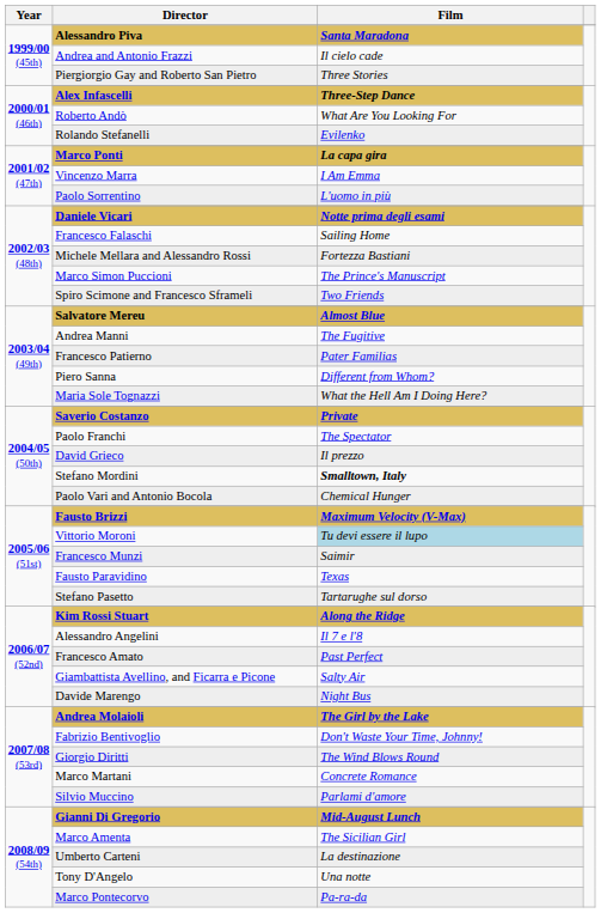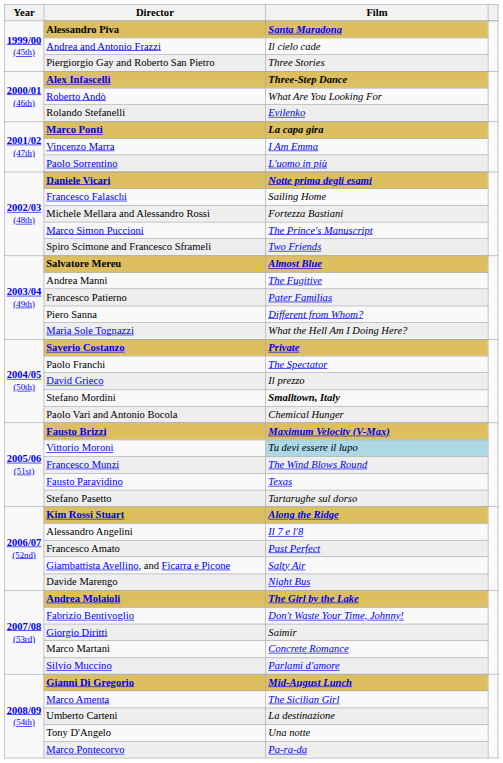 <table class="wikitable">
 <tr>
 <th width="8%">Year</th>
 <th width="45%">Director</th>
 <th width="45%">Film</th>
 <th width="2%" class="unsortable"></th>
 </tr>
 <tr>
 <td rowspan=4 style="text-align:center"><strong><a href='#'>1999/00</a></strong><br><small><a href='#'>(45th)</a></small></td>
 </tr>
 <tr>
 <td style="background:#DDBF5F"><strong>Alessandro Piva</strong></td>
 <td style="background:#DDBF5F"><strong><em><a href='#'>Santa Maradona</a></em></strong></td>
 <td rowspan=4 style="text-align:center"></td>
 </tr>
 <tr>
 <td><a href='#'>Andrea and Antonio Frazzi</a></td>
 <td><em>Il cielo cade</em></td>
 </tr>
 <tr style="background:#eee;">
 <td>Piergiorgio Gay and Roberto San Pietro</td>
 <td><em>Three Stories</em></td>
 </tr>
 <tr>
 <td rowspan=4 style="text-align:center"><strong><a href='#'>2000/01</a></strong><br><small><a href='#'>(46th)</a></small></td>
 </tr>
 <tr>
 <td style="background:#DDBF5F"><strong><a href='#'>Alex Infascelli</a></strong></td>
 <td style="background:#DDBF5F"><strong><em>Three-Step Dance</em></strong></td>
 <td rowspan=4 style="text-align:center"></td>
 </tr>
 <tr>
 <td><a href='#'>Roberto Andò</a></td>
 <td><em>What Are You Looking For</em></td>
 </tr>
 <tr style="background:#eee;">
 <td>Rolando Stefanelli</td>
 <td><em><a href='#'>Evilenko</a></em></td>
 </tr>
 <tr>
 <td rowspan=4 style="text-align:center"><strong><a href='#'>2001/02</a></strong><br><small><a href='#'>(47th)</a></small></td>
 </tr>
 <tr>
 <td style="background:#DDBF5F"><strong><a href='#'>Marco Ponti</a></strong></td>
 <td style="background:#DDBF5F"><strong><em>La capa gira</em></strong></td>
 <td rowspan=4 style="text-align:center"></td>
 </tr>
 <tr>
 <td><a href='#'>Vincenzo Marra</a></td>
 <td><em><a href='#'>I Am Emma</a></em></td>
 </tr>
 <tr style="background:#eee;">
 <td><a href='#'>Paolo Sorrentino</a></td>
 <td><em><a href='#'>L'uomo in più</a></em></td>
 </tr>
 <tr>
 <td rowspan=6 style="text-align:center"><strong><a href='#'>2002/03</a></strong><br><small><a href='#'>(48th)</a></small></td>
 </tr>
 <tr>
 <td style="background:#DDBF5F"><strong><a href='#'>Daniele Vicari</a></strong></td>
 <td style="background:#DDBF5F"><strong><em><a href='#'>Notte prima degli esami</a></em></strong></td>
 <td rowspan=6 style="text-align:center"></td>
 </tr>
 <tr>
 <td><a href='#'>Francesco Falaschi</a></td>
 <td><em>Sailing Home</em></td>
 </tr>
 <tr style="background:#eee;">
 <td>Michele Mellara and Alessandro Rossi</td>
 <td><em>Fortezza Bastiani</em></td>
 </tr>
 <tr>
 <td><a href='#'>Marco Simon Puccioni</a></td>
 <td><em><a href='#'>The Prince's Manuscript</a></em></td>
 </tr>
 <tr style="background:#eee;">
 <td>Spiro Scimone and Francesco Sframeli</td>
 <td><em><a href='#'>Two Friends</a></em></td>
 </tr>
 <tr>
 <td rowspan=6 style="text-align:center"><strong><a href='#'>2003/04</a></strong><br><small><a href='#'>(49th)</a></small></td>
 </tr>
 <tr>
 <td style="background:#DDBF5F"><strong>Salvatore Mereu</strong></td>
 <td style="background:#DDBF5F"><strong><em><a href='#'>Almost Blue</a></em></strong></td>
 <td rowspan=6 style="text-align:center"></td>
 </tr>
 <tr>
 <td>Andrea Manni</td>
 <td><em><a href='#'>The Fugitive</a></em></td>
 </tr>
 <tr style="background:#eee;">
 <td>Francesco Patierno</td>
 <td><em><a href='#'>Pater Familias</a></em></td>
 </tr>
 <tr>
 <td>Piero Sanna</td>
 <td><em><a href='#'>Different from Whom?</a></em></td>
 </tr>
 <tr style="background:#eee;">
 <td><a href='#'>Maria Sole Tognazzi</a></td>
 <td><em>What the Hell Am I Doing Here?</em></td>
 </tr>
 <tr>
 <td rowspan=6 style="text-align:center"><strong><a href='#'>2004/05</a></strong><br><small><a href='#'>(50th)</a></small></td>
 </tr>
 <tr>
 <td style="background:#DDBF5F"><strong><a href='#'>Saverio Costanzo</a></strong></td>
 <td style="background:#DDBF5F"><strong><em><a href='#'>Private</a></em></strong></td>
 <td rowspan=6 style="text-align:center"></td>
 </tr>
 <tr>
 <td>Paolo Franchi</td>
 <td><em><a href='#'>The Spectator</a></em></td>
 </tr>
 <tr style="background:#eee;">
 <td><a href='#'>David Grieco</a></td>
 <td><em>Il prezzo</em></td>
 </tr>
 <tr>
 <td>Stefano Mordini</td>
 <td><strong><em>Smalltown, Italy</em></strong></td>
 </tr>
 <tr style="background:#eee;">
 <td>Paolo Vari and Antonio Bocola</td>
 <td><em>Chemical Hunger</em></td>
 </tr>
 <tr>
 <td rowspan=6 style="text-align:center"><strong><a href='#'>2005/06</a></strong><br><small><a href='#'>(51st)</a></small></td>
 </tr>
 <tr>
 <td style="background:#DDBF5F"><strong><a href='#'>Fausto Brizzi</a></strong></td>
 <td style="background:#DDBF5F"><strong><em><a href='#'>Maximum Velocity (V-Max)</a></em></strong></td>
 <td rowspan=6 style="text-align:center"></td>
 </tr>
 <tr>
 <td><a href='#'>Vittorio Moroni</a></td>
 <td style="background: lightblue;"><em>Tu devi essere il lupo</em></td>
 </tr>
 <tr style="background:#eee;">
 <td><a href='#'>Francesco Munzi</a></td>
-<td><em>Saimir</em></td>
+<td><em><a href='#'>The Wind Blows Round</a></em></td>
 </tr>
 <tr>
 <td><a href='#'>Fausto Paravidino</a></td>
 <td><em><a href='#'> Texas</a></em></td>
 </tr>
 <tr style="background:#eee;">
 <td>Stefano Pasetto</td>
 <td><em>Tartarughe sul dorso</em></td>
 </tr>
 <tr>
 <td rowspan=6 style="text-align:center"><strong><a href='#'>2006/07</a></strong><br><small><a href='#'>(52nd)</a></small></td>
 </tr>
 <tr>
 <td style="background:#DDBF5F"><strong><a href='#'>Kim Rossi Stuart</a></strong></td>
 <td style="background:#DDBF5F"><strong><em><a href='#'>Along the Ridge</a></em></strong></td>
 <td rowspan=6 style="text-align:center"></td>
 </tr>
 <tr>
 <td>Alessandro Angelini</td>
 <td><em><a href='#'>Il 7 e l'8</a></em></td>
 </tr>
 <tr style="background:#eee;">
 <td>Francesco Amato</td>
 <td><em><a href='#'>Past Perfect</a></em></td>
 </tr>
 <tr>
 <td><a href='#'>Giambattista Avellino</a>, and <a href='#'>Ficarra e Picone</a></td>
 <td><em><a href='#'>Salty Air</a></em></td>
 </tr>
 <tr style="background:#eee;">
 <td>Davide Marengo</td>
 <td><em><a href='#'>Night Bus</a></em></td>
 </tr>
 <tr>
 <td rowspan=6 style="text-align:center"><strong><a href='#'>2007/08</a></strong><br><small><a href='#'>(53rd)</a></small></td>
 </tr>
 <tr>
 <td style="background:#DDBF5F"><strong><a href='#'>Andrea Molaioli</a></strong></td>
 <td style="background:#DDBF5F"><strong><em><a href='#'>The Girl by the Lake</a></em></strong></td>
 <td rowspan=6 style="text-align:center"></td>
 </tr>
 <tr>
 <td><a href='#'>Fabrizio Bentivoglio</a></td>
 <td><em><a href='#'>Don't Waste Your Time, Johnny!</a></em></td>
 </tr>
 <tr style="background:#eee;">
 <td><a href='#'>Giorgio Diritti</a></td>
-<td><em><a href='#'>The Wind Blows Round</a></em></td>
+<td><em>Saimir</em></td>
 </tr>
 <tr>
 <td>Marco Martani</td>
 <td><em><a href='#'>Concrete Romance</a></em></td>
 </tr>
 <tr style="background:#eee;">
 <td><a href='#'>Silvio Muccino</a></td>
 <td><em><a href='#'>Parlami d'amore</a></em></td>
 </tr>
 <tr>
 <td rowspan=6 style="text-align:center"><strong><a href='#'>2008/09</a></strong><br><small><a href='#'>(54th)</a></small></td>
 </tr>
 <tr>
 <td style="background:#DDBF5F"><strong><a href='#'>Gianni Di Gregorio</a></strong></td>
 <td style="background:#DDBF5F"><strong><em><a href='#'>Mid-August Lunch</a></em></strong></td>
 <td rowspan=6 style="text-align:center"></td>
 </tr>
 <tr>
 <td><a href='#'>Marco Amenta</a></td>
 <td><em><a href='#'>The Sicilian Girl</a></em></td>
 </tr>
 <tr style="background:#eee;">
 <td>Umberto Carteni</td>
 <td><em>La destinazione</em></td>
 </tr>
 <tr>
 <td>Tony D'Angelo</td>
 <td><em>Una notte</em></td>
 </tr>
 <tr style="background:#eee;">
 <td><a href='#'>Marco Pontecorvo</a></td>
 <td><em><a href='#'>Pa-ra-da</a></em></td>
 </tr>
 </table>
